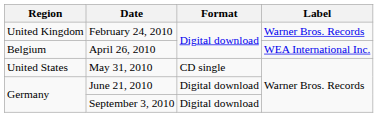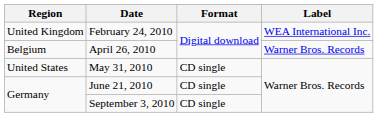 <table class="wikitable">
 <tr>
 <th>Region</th>
 <th>Date</th>
 <th>Format</th>
 <th>Label</th>
 </tr>
 <tr>
 <td>United Kingdom</td>
 <td>February 24, 2010</td>
 <td rowspan="2"><a href='#'>Digital download</a></td>
-<td><a href='#'>Warner Bros. Records</a></td>
+<td><a href='#'>WEA International Inc.</a></td>
 </tr>
 <tr>
 <td>Belgium</td>
 <td>April 26, 2010</td>
-<td><a href='#'>WEA International Inc.</a></td>
+<td><a href='#'>Warner Bros. Records</a></td>
 </tr>
 <tr>
 <td>United States</td>
 <td>May 31, 2010</td>
 <td>CD single</td>
 <td rowspan="3">Warner Bros. Records</td>
 </tr>
 <tr>
 <td rowspan="2">Germany</td>
 <td>June 21, 2010</td>
-<td>Digital download</td>
+<td>CD single</td>
 </tr>
 <tr>
 <td>September 3, 2010</td>
-<td>Digital download</td>
+<td>CD single</td>
 </tr>
 </table>
